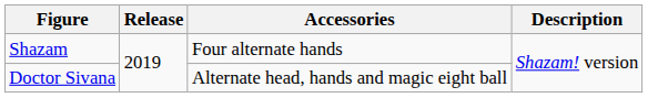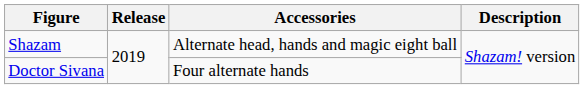 <table class="wikitable">
 <tr>
 <th scope="col">Figure</th>
 <th scope="col">Release</th>
 <th scope="col">Accessories</th>
 <th scope="col">Description</th>
 </tr>
 <tr>
 <td><a href='#'>Shazam</a></td>
 <td rowspan=2>2019</td>
-<td>Four alternate hands</td>
+<td>Alternate head, hands and magic eight ball</td>
 <td rowspan=2><em><a href='#'>Shazam!</a></em> version</td>
 </tr>
 <tr>
 <td><a href='#'>Doctor Sivana</a></td>
-<td>Alternate head, hands and magic eight ball</td>
+<td>Four alternate hands</td>
 </tr>
 </table>
